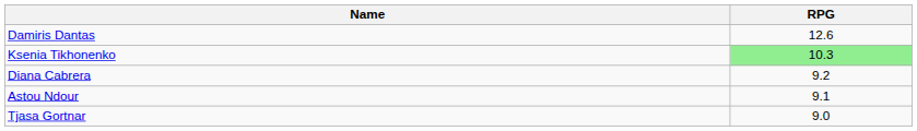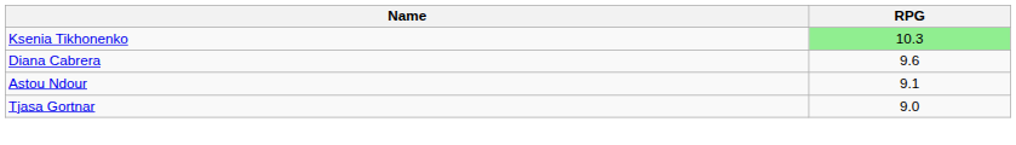 <table class=wikitable width="90%">
 <tr>
 <th width="80%">Name</th>
 <th width="20%">RPG</th>
-</tr>
-<tr>
-<td> <a href='#'>Damiris Dantas</a></td>
-<td align=center>12.6</td>
 </tr>
 <tr>
 <td> <a href='#'>Ksenia Tikhonenko</a></td>
 <td align=center style="background: lightgreen;">10.3</td>
 </tr>
 <tr>
 <td> <a href='#'>Diana Cabrera</a></td>
-<td align=center>9.2</td>
+<td align=center>9.6</td>
 </tr>
 <tr>
 <td> <a href='#'>Astou Ndour</a></td>
 <td align=center>9.1</td>
 </tr>
 <tr>
 <td> <a href='#'>Tjasa Gortnar</a></td>
 <td align=center>9.0</td>
 </tr>
 </table>
